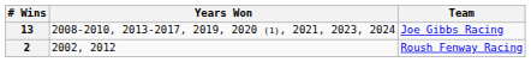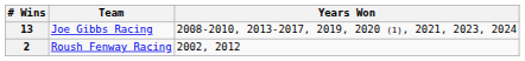 <table class="wikitable" style="font-size: 95%;">
 <tr>
 <th># Wins</th>
+<th>Team</th>
 <th>Years Won</th>
-<th>Team</th>
 </tr>
 <tr>
 <th>13</th>
+<td><a href='#'>Joe Gibbs Racing</a></td>
 <td>2008-2010, 2013-2017, 2019, 2020 <small>(1)</small>, 2021, 2023, 2024</td>
-<td><a href='#'>Joe Gibbs Racing</a></td>
 </tr>
 <tr>
 <th>2</th>
+<td><a href='#'>Roush Fenway Racing</a></td>
 <td>2002, 2012</td>
-<td><a href='#'>Roush Fenway Racing</a></td>
 </tr>
 </table>
